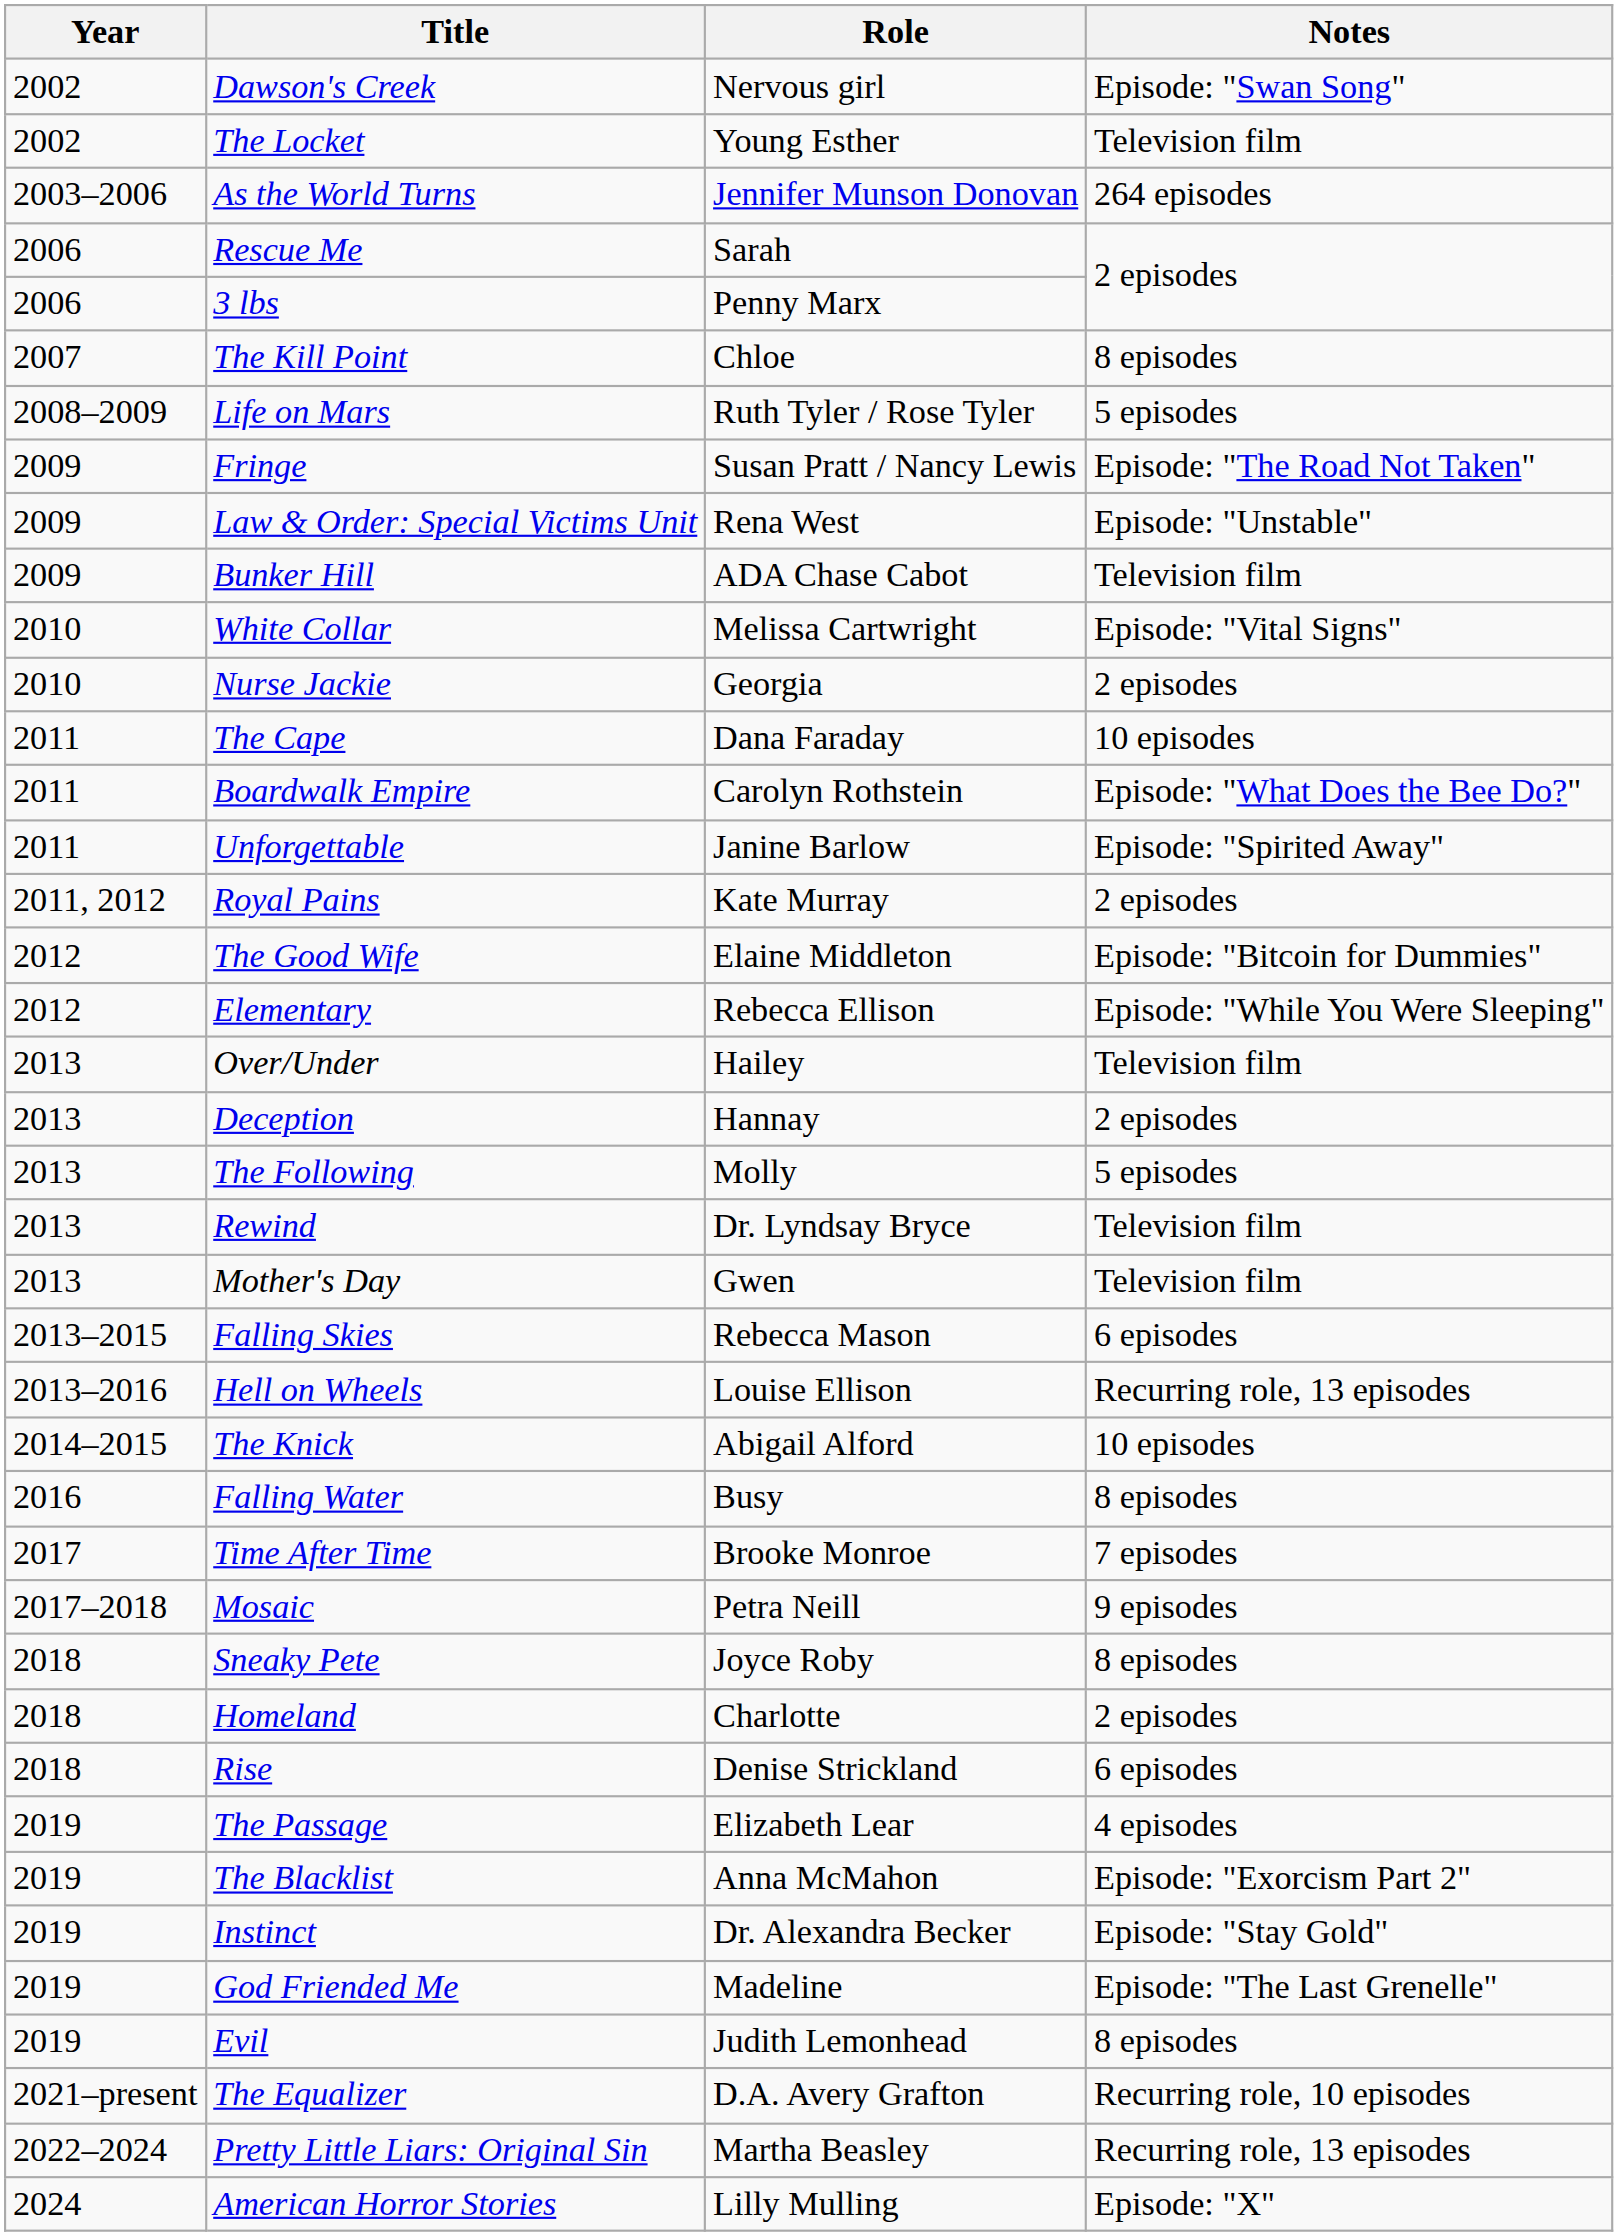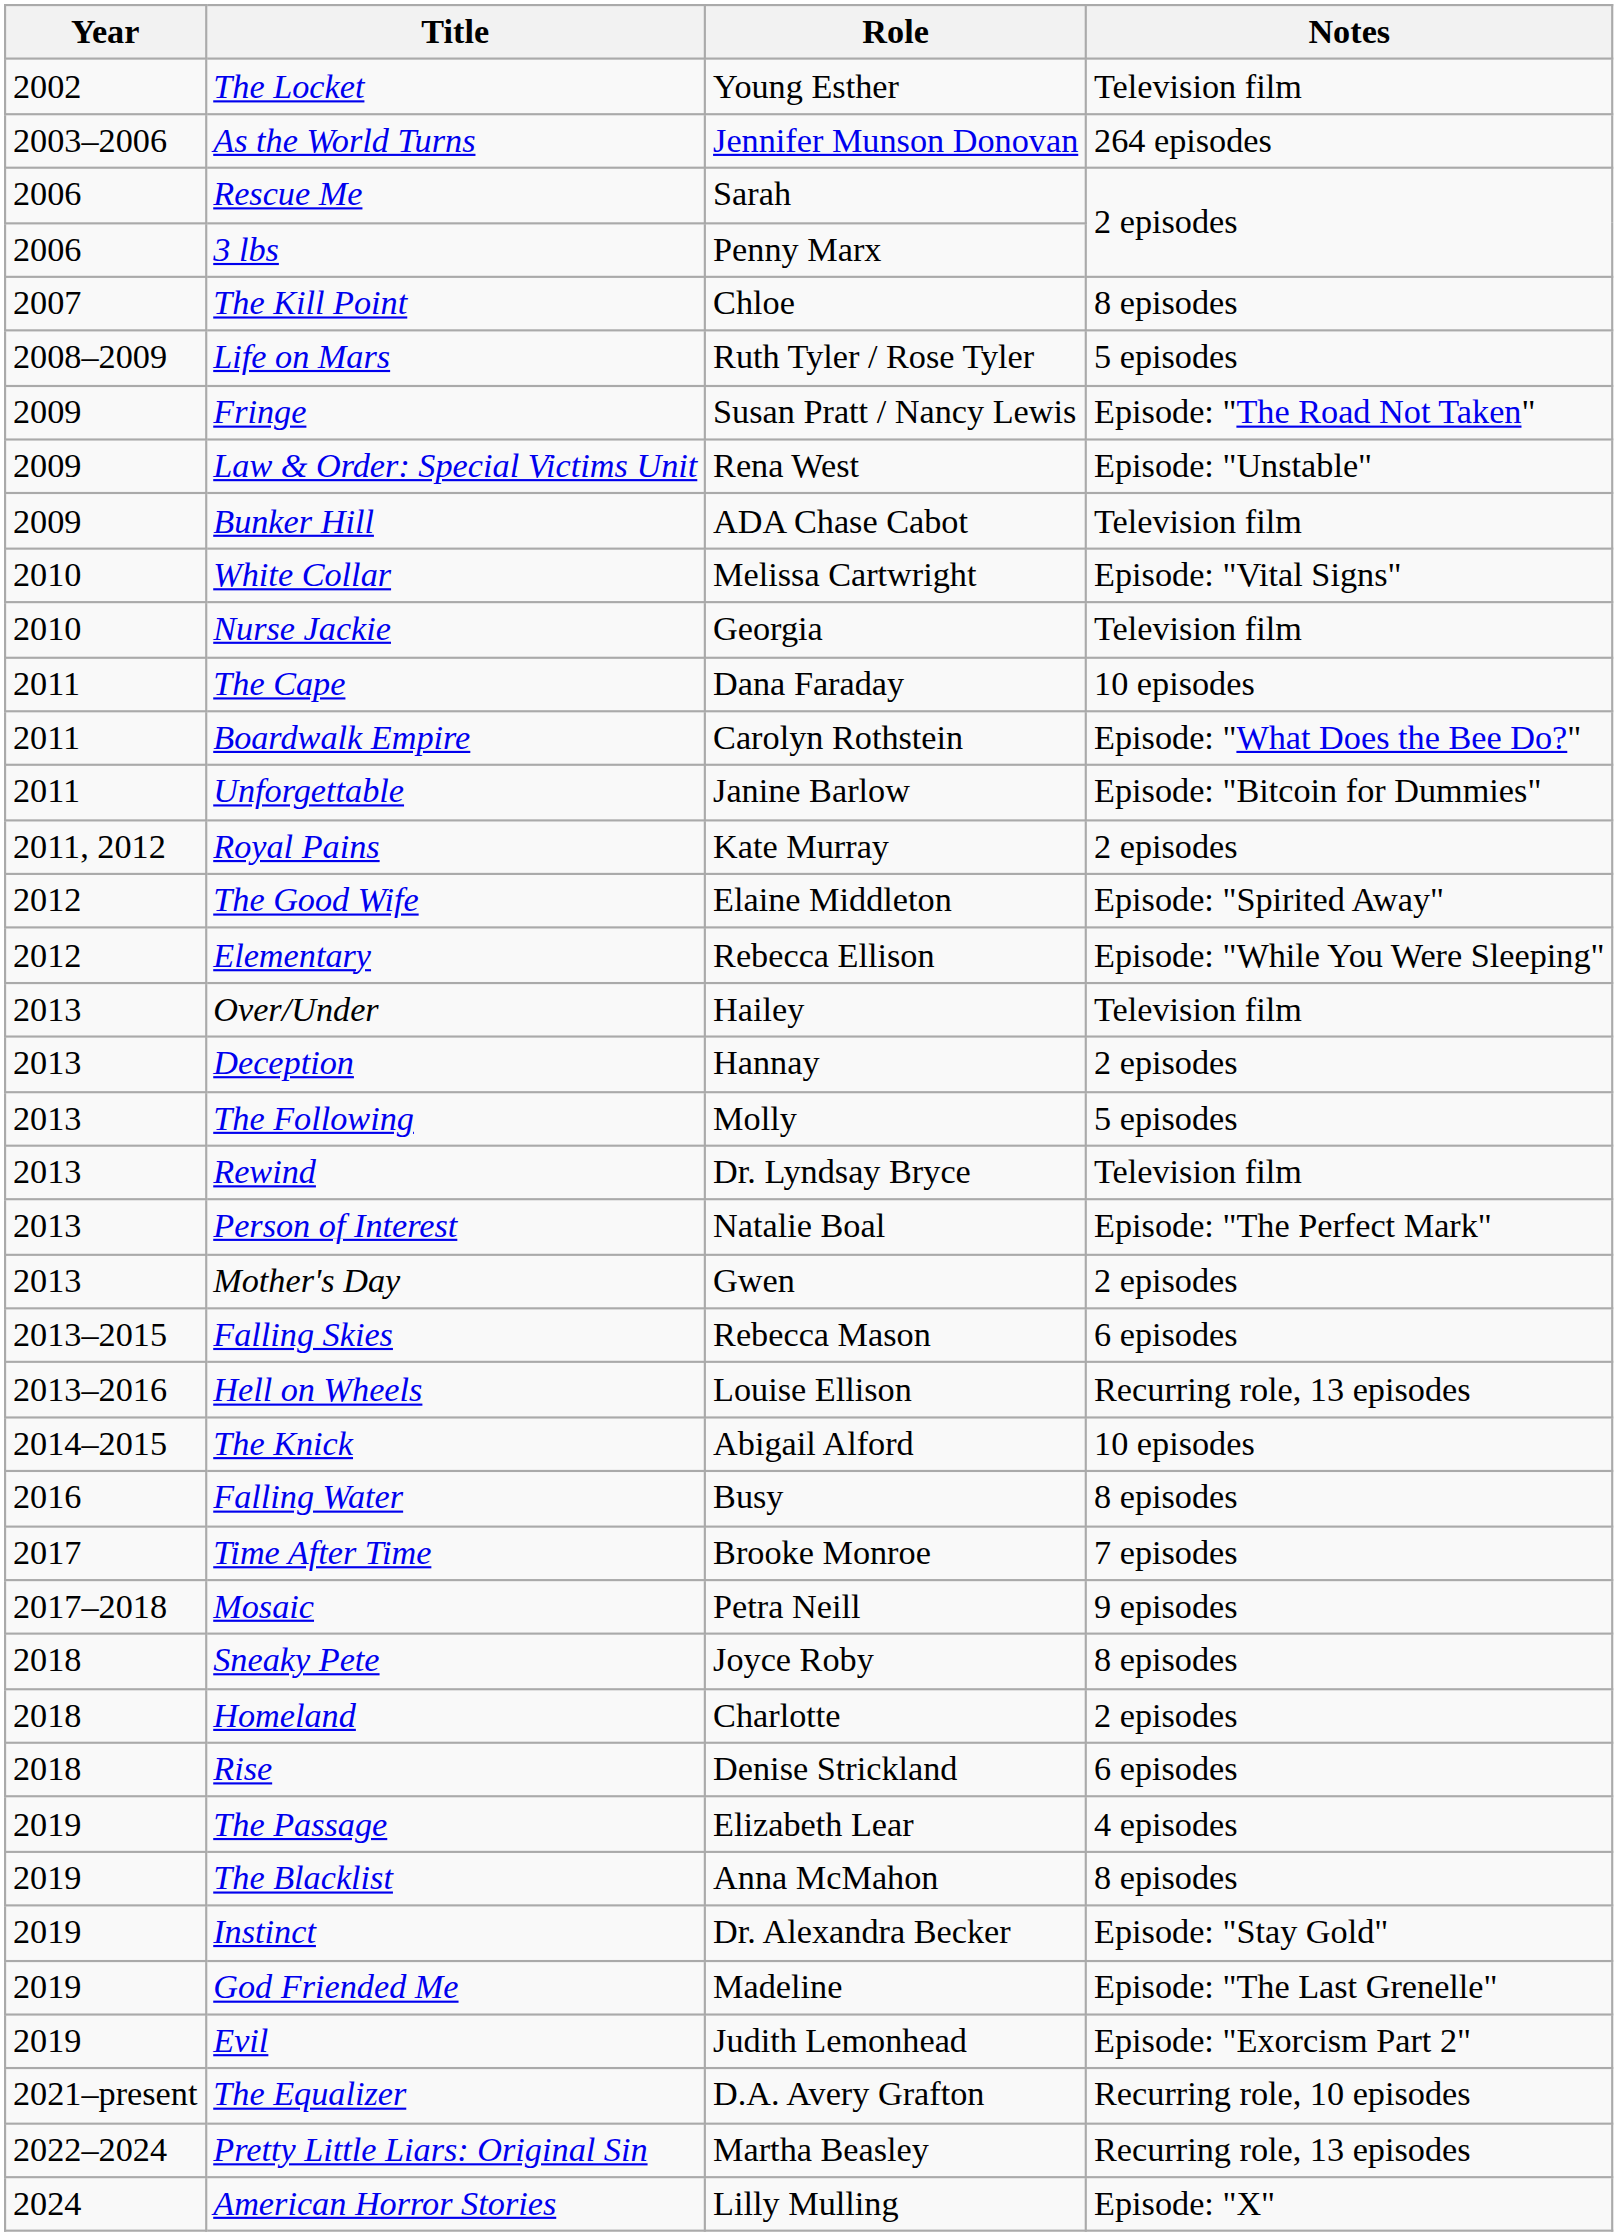 <table class="wikitable sortable">
 <tr>
 <th>Year</th>
 <th>Title</th>
 <th>Role</th>
 <th>Notes</th>
-</tr>
-<tr>
-<td>2002</td>
-<td><em><a href='#'>Dawson's Creek</a></em></td>
-<td>Nervous girl</td>
-<td>Episode: "<a href='#'>Swan Song</a>"</td>
 </tr>
 <tr>
 <td>2002</td>
 <td><a href='#'><em>The Locket</em></a></td>
 <td>Young Esther</td>
 <td>Television film</td>
 </tr>
 <tr>
 <td>2003–2006</td>
 <td><em><a href='#'>As the World Turns</a></em></td>
 <td><a href='#'>Jennifer Munson Donovan</a></td>
 <td>264 episodes</td>
 </tr>
 <tr>
 <td>2006</td>
 <td><a href='#'><em>Rescue Me</em></a></td>
 <td>Sarah</td>
 <td rowspan="2">2 episodes</td>
 </tr>
 <tr>
 <td>2006</td>
 <td><em><a href='#'>3 lbs</a></em></td>
 <td>Penny Marx</td>
 </tr>
 <tr>
 <td>2007</td>
 <td><em><a href='#'>The Kill Point</a></em></td>
 <td>Chloe</td>
 <td>8 episodes</td>
 </tr>
 <tr>
 <td>2008–2009</td>
 <td><a href='#'><em>Life on Mars</em></a></td>
 <td>Ruth Tyler / Rose Tyler</td>
 <td>5 episodes</td>
 </tr>
 <tr>
 <td>2009</td>
 <td><a href='#'><em>Fringe</em></a></td>
 <td>Susan Pratt / Nancy Lewis</td>
 <td>Episode: "<a href='#'>The Road Not Taken</a>"</td>
 </tr>
 <tr>
 <td>2009</td>
 <td><em><a href='#'>Law & Order: Special Victims Unit</a></em></td>
 <td>Rena West</td>
 <td>Episode: "Unstable"</td>
 </tr>
 <tr>
 <td>2009</td>
 <td><a href='#'><em>Bunker Hill</em></a></td>
 <td>ADA Chase Cabot</td>
 <td>Television film</td>
 </tr>
 <tr>
 <td>2010</td>
 <td><a href='#'><em>White Collar</em></a></td>
 <td>Melissa Cartwright</td>
 <td>Episode: "Vital Signs"</td>
 </tr>
 <tr>
 <td>2010</td>
 <td><em><a href='#'>Nurse Jackie</a></em></td>
 <td>Georgia</td>
-<td>2 episodes</td>
+<td>Television film</td>
 </tr>
 <tr>
 <td>2011</td>
 <td><a href='#'><em>The Cape</em></a></td>
 <td>Dana Faraday</td>
 <td>10 episodes</td>
 </tr>
 <tr>
 <td>2011</td>
 <td><em><a href='#'>Boardwalk Empire</a></em></td>
 <td>Carolyn Rothstein</td>
 <td>Episode: "<a href='#'>What Does the Bee Do?</a>"</td>
 </tr>
 <tr>
 <td>2011</td>
 <td><a href='#'><em>Unforgettable</em></a></td>
 <td>Janine Barlow</td>
-<td>Episode: "Spirited Away"</td>
+<td>Episode: "Bitcoin for Dummies"</td>
 </tr>
 <tr>
 <td>2011, 2012</td>
 <td><em><a href='#'>Royal Pains</a></em></td>
 <td>Kate Murray</td>
 <td>2 episodes</td>
 </tr>
 <tr>
 <td>2012</td>
 <td><em><a href='#'>The Good Wife</a></em></td>
 <td>Elaine Middleton</td>
-<td>Episode: "Bitcoin for Dummies"</td>
+<td>Episode: "Spirited Away"</td>
 </tr>
 <tr>
 <td>2012</td>
 <td><a href='#'><em>Elementary</em></a></td>
 <td>Rebecca Ellison</td>
 <td>Episode: "While You Were Sleeping"</td>
 </tr>
 <tr>
 <td>2013</td>
 <td><em>Over/Under</em></td>
 <td>Hailey</td>
 <td>Television film</td>
 </tr>
 <tr>
 <td>2013</td>
 <td><a href='#'><em>Deception</em></a></td>
 <td>Hannay</td>
 <td>2 episodes</td>
 </tr>
 <tr>
 <td>2013</td>
 <td><em><a href='#'>The Following</a></em></td>
 <td>Molly</td>
 <td>5 episodes</td>
 </tr>
 <tr>
 <td>2013</td>
 <td><a href='#'><em>Rewind</em></a></td>
 <td>Dr. Lyndsay Bryce</td>
 <td>Television film</td>
 </tr>
 <tr>
 <td>2013</td>
+<td><a href='#'><em>Person of Interest</em></a></td>
+<td>Natalie Boal</td>
+<td>Episode: "The Perfect Mark"</td>
+</tr>
+<tr>
+<td>2013</td>
 <td><em>Mother's Day</em></td>
 <td>Gwen</td>
-<td>Television film</td>
+<td>2 episodes</td>
 </tr>
 <tr>
 <td>2013–2015</td>
 <td><em><a href='#'>Falling Skies</a></em></td>
 <td>Rebecca Mason</td>
 <td>6 episodes</td>
 </tr>
 <tr>
 <td>2013–2016</td>
 <td><a href='#'><em>Hell on Wheels</em></a></td>
 <td>Louise Ellison</td>
 <td>Recurring role, 13 episodes</td>
 </tr>
 <tr>
 <td>2014–2015</td>
 <td><em><a href='#'>The Knick</a></em></td>
 <td>Abigail Alford</td>
 <td>10 episodes</td>
 </tr>
 <tr>
 <td>2016</td>
 <td><a href='#'><em>Falling Water</em></a></td>
 <td>Busy</td>
 <td>8 episodes</td>
 </tr>
 <tr>
 <td>2017</td>
 <td><a href='#'><em>Time After Time</em></a></td>
 <td>Brooke Monroe</td>
 <td>7 episodes</td>
 </tr>
 <tr>
 <td>2017–2018</td>
 <td><a href='#'><em>Mosaic</em></a></td>
 <td>Petra Neill</td>
 <td>9 episodes</td>
 </tr>
 <tr>
 <td>2018</td>
 <td><em><a href='#'>Sneaky Pete</a></em></td>
 <td>Joyce Roby</td>
 <td>8 episodes</td>
 </tr>
 <tr>
 <td>2018</td>
 <td><a href='#'><em>Homeland</em></a></td>
 <td>Charlotte</td>
 <td>2 episodes</td>
 </tr>
 <tr>
 <td>2018</td>
 <td><a href='#'><em>Rise</em></a></td>
 <td>Denise Strickland</td>
 <td>6 episodes</td>
 </tr>
 <tr>
 <td>2019</td>
 <td><a href='#'><em>The Passage</em></a></td>
 <td>Elizabeth Lear</td>
 <td>4 episodes</td>
 </tr>
 <tr>
 <td>2019</td>
 <td><a href='#'><em>The Blacklist</em></a></td>
 <td>Anna McMahon</td>
-<td>Episode: "Exorcism Part 2"</td>
+<td>8 episodes</td>
 </tr>
 <tr>
 <td>2019</td>
 <td><a href='#'><em>Instinct</em></a></td>
 <td>Dr. Alexandra Becker</td>
 <td>Episode: "Stay Gold"</td>
 </tr>
 <tr>
 <td>2019</td>
 <td><em><a href='#'>God Friended Me</a></em></td>
 <td>Madeline</td>
 <td>Episode: "The Last Grenelle"</td>
 </tr>
 <tr>
 <td>2019</td>
 <td><a href='#'><em>Evil</em></a></td>
 <td>Judith Lemonhead</td>
-<td>8 episodes</td>
+<td>Episode: "Exorcism Part 2"</td>
 </tr>
 <tr>
 <td>2021–present</td>
 <td><a href='#'><em>The Equalizer</em></a></td>
 <td>D.A. Avery Grafton</td>
 <td>Recurring role, 10 episodes</td>
 </tr>
 <tr>
 <td>2022–2024</td>
 <td><em><a href='#'>Pretty Little Liars: Original Sin</a></em></td>
 <td>Martha Beasley</td>
 <td>Recurring role, 13 episodes</td>
 </tr>
 <tr>
 <td>2024</td>
 <td><em><a href='#'>American Horror Stories</a></em></td>
 <td>Lilly Mulling</td>
 <td>Episode: "X"</td>
 </tr>
 </table>
